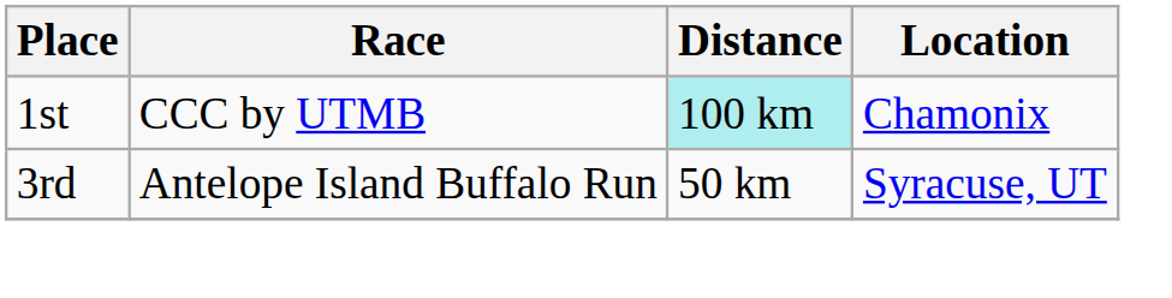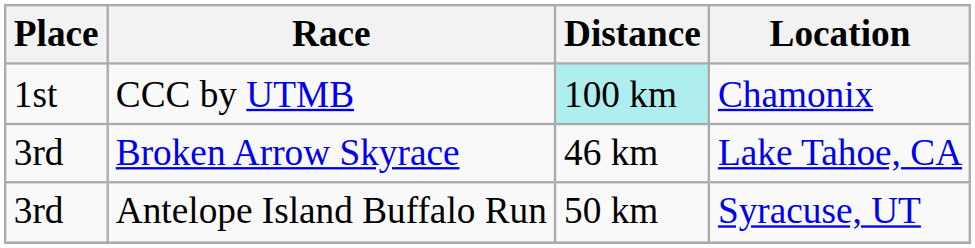 <table class="wikitable">
 <tr>
 <th>Place</th>
 <th>Race</th>
 <th>Distance</th>
 <th>Location</th>
 </tr>
 <tr>
 <td>1st</td>
 <td>CCC by <a href='#'>UTMB</a></td>
 <td style="background: paleturquoise;">100 km</td>
 <td> <a href='#'>Chamonix</a></td>
 </tr>
 <tr>
 <td>3rd</td>
+<td><a href='#'>Broken Arrow Skyrace</a></td>
+<td>46 km</td>
+<td> <a href='#'>Lake Tahoe, CA</a></td>
+</tr>
+<tr>
+<td>3rd</td>
 <td>Antelope Island Buffalo Run</td>
 <td>50 km</td>
 <td> <a href='#'>Syracuse, UT</a></td>
 </tr>
 <tr>
 </tr>
 </table>
